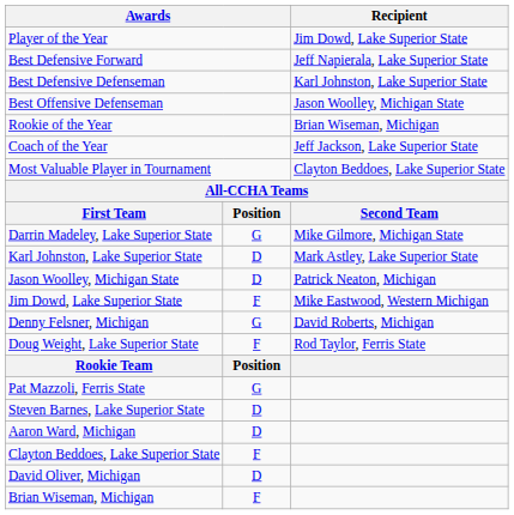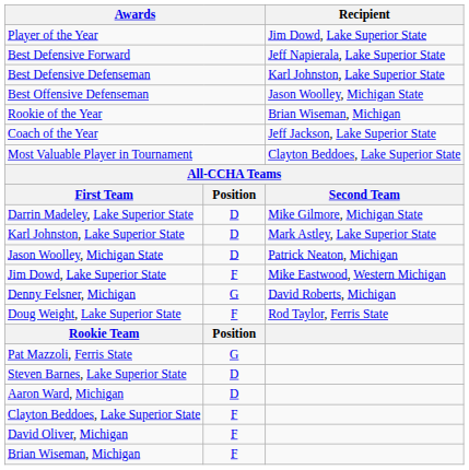 <table class="wikitable">
 <tr>
 <th colspan=2><a href='#'>Awards</a></th>
 <th>Recipient</th>
 </tr>
 <tr>
 <td colspan=2><a href='#'>Player of the Year</a></td>
 <td><a href='#'>Jim Dowd</a>, <a href='#'>Lake Superior State</a></td>
 </tr>
 <tr>
 <td colspan=2><a href='#'>Best Defensive Forward</a></td>
 <td><a href='#'>Jeff Napierala</a>, <a href='#'>Lake Superior State</a></td>
 </tr>
 <tr>
 <td colspan=2><a href='#'>Best Defensive Defenseman</a></td>
 <td><a href='#'>Karl Johnston</a>, <a href='#'>Lake Superior State</a></td>
 </tr>
 <tr>
 <td colspan=2><a href='#'>Best Offensive Defenseman</a></td>
 <td><a href='#'>Jason Woolley</a>, <a href='#'>Michigan State</a></td>
 </tr>
 <tr>
 <td colspan=2><a href='#'>Rookie of the Year</a></td>
 <td><a href='#'>Brian Wiseman</a>, <a href='#'>Michigan</a></td>
 </tr>
 <tr>
 <td colspan=2><a href='#'>Coach of the Year</a></td>
 <td><a href='#'>Jeff Jackson</a>, <a href='#'>Lake Superior State</a></td>
 </tr>
 <tr>
 <td colspan=2><a href='#'>Most Valuable Player in Tournament</a></td>
 <td><a href='#'>Clayton Beddoes</a>, <a href='#'>Lake Superior State</a></td>
 </tr>
 <tr>
 <th colspan=3><a href='#'>All-CCHA Teams</a></th>
 </tr>
 <tr>
 <th><a href='#'>First Team</a></th>
 <th>  Position  </th>
 <th><a href='#'>Second Team</a></th>
 </tr>
 <tr>
 <td><a href='#'>Darrin Madeley</a>, <a href='#'>Lake Superior State</a></td>
-<td align=center><a href='#'>G</a></td>
+<td align=center><a href='#'>D</a></td>
 <td><a href='#'>Mike Gilmore</a>, <a href='#'>Michigan State</a></td>
 </tr>
 <tr>
 <td><a href='#'>Karl Johnston</a>, <a href='#'>Lake Superior State</a></td>
 <td align=center><a href='#'>D</a></td>
 <td><a href='#'>Mark Astley</a>, <a href='#'>Lake Superior State</a></td>
 </tr>
 <tr>
 <td><a href='#'>Jason Woolley</a>, <a href='#'>Michigan State</a></td>
 <td align=center><a href='#'>D</a></td>
 <td><a href='#'>Patrick Neaton</a>, <a href='#'>Michigan</a></td>
 </tr>
 <tr>
 <td><a href='#'>Jim Dowd</a>, <a href='#'>Lake Superior State</a></td>
 <td align=center><a href='#'>F</a></td>
 <td><a href='#'>Mike Eastwood</a>, <a href='#'>Western Michigan</a></td>
 </tr>
 <tr>
 <td><a href='#'>Denny Felsner</a>, <a href='#'>Michigan</a></td>
 <td align=center><a href='#'>G</a></td>
 <td><a href='#'>David Roberts</a>, <a href='#'>Michigan</a></td>
 </tr>
 <tr>
 <td><a href='#'>Doug Weight</a>, <a href='#'>Lake Superior State</a></td>
 <td align=center><a href='#'>F</a></td>
 <td><a href='#'>Rod Taylor</a>, <a href='#'>Ferris State</a></td>
 </tr>
 <tr>
 <th><a href='#'>Rookie Team</a></th>
 <th>  Position  </th>
 <th></th>
 </tr>
 <tr>
 <td><a href='#'>Pat Mazzoli</a>, <a href='#'>Ferris State</a></td>
 <td align=center><a href='#'>G</a></td>
 <td></td>
 </tr>
 <tr>
 <td><a href='#'>Steven Barnes</a>, <a href='#'>Lake Superior State</a></td>
 <td align=center><a href='#'>D</a></td>
 <td></td>
 </tr>
 <tr>
 <td><a href='#'>Aaron Ward</a>, <a href='#'>Michigan</a></td>
 <td align=center><a href='#'>D</a></td>
 <td></td>
 </tr>
 <tr>
 <td><a href='#'>Clayton Beddoes</a>, <a href='#'>Lake Superior State</a></td>
 <td align=center><a href='#'>F</a></td>
 <td></td>
 </tr>
 <tr>
 <td><a href='#'>David Oliver</a>, <a href='#'>Michigan</a></td>
-<td align=center><a href='#'>D</a></td>
+<td align=center><a href='#'>F</a></td>
 <td></td>
 </tr>
 <tr>
 <td><a href='#'>Brian Wiseman</a>, <a href='#'>Michigan</a></td>
 <td align=center><a href='#'>F</a></td>
 <td></td>
 </tr>
 </table>
